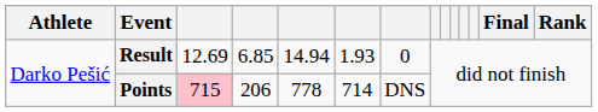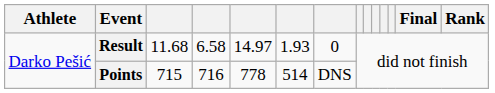 <table class="wikitable" style="font-size:90%">
 <tr>
 <th>Athlete</th>
 <th>Event</th>
 <th></th>
 <th></th>
 <th></th>
 <th></th>
 <th></th>
 <th></th>
 <th></th>
 <th></th>
 <th></th>
 <th></th>
 <th>Final</th>
 <th>Rank</th>
 </tr>
 <tr align=center>
 <td rowspan=2 align=left><a href='#'>Darko Pešić</a></td>
 <th style="font-size:95%">Result</th>
-<td>12.69</td>
-<td>6.85</td>
-<td>14.94</td>
+<td>11.68</td>
+<td>6.58</td>
+<td>14.97</td>
 <td>1.93</td>
 <td>0</td>
 <td rowspan=2 colspan=7>did not finish</td>
 </tr>
 <tr align=center>
 <th style="font-size:95%">Points</th>
-<td style="background: pink;">715</td>
-<td>206</td>
+<td>715</td>
+<td>716</td>
 <td>778</td>
-<td>714</td>
+<td>514</td>
 <td>DNS</td>
 </tr>
 </table>
